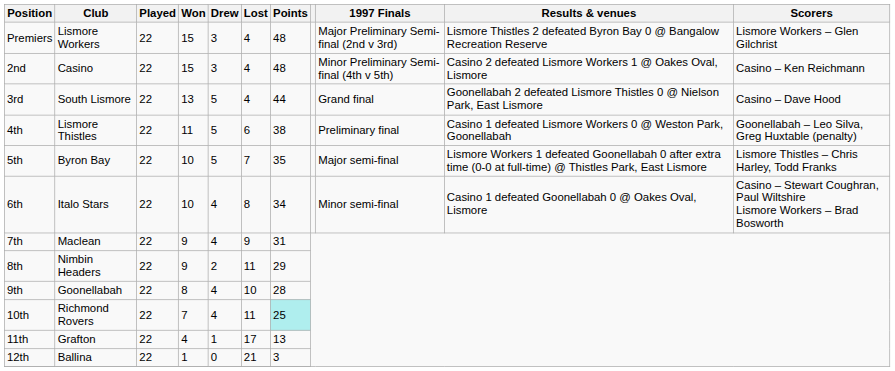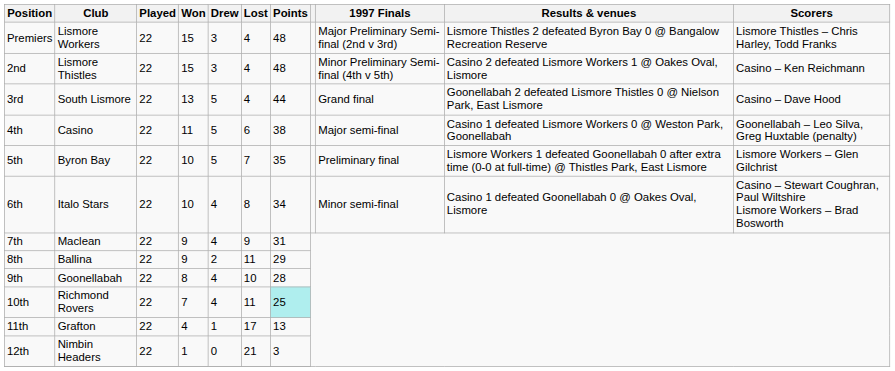 <table class="wikitable">
 <tr>
 <th>Position</th>
 <th>Club</th>
 <th>Played</th>
 <th>Won</th>
 <th>Drew</th>
 <th>Lost</th>
 <th>Points</th>
 <th></th>
 <th>1997 Finals</th>
 <th>Results & venues</th>
 <th>Scorers</th>
 </tr>
 <tr>
 <td>Premiers</td>
 <td>Lismore Workers</td>
 <td>22</td>
 <td>15</td>
 <td>3</td>
 <td>4</td>
 <td>48</td>
 <td></td>
 <td>Major Preliminary Semi-final (2nd v 3rd)</td>
 <td>Lismore Thistles 2 defeated Byron Bay 0 @ Bangalow Recreation Reserve</td>
-<td>Lismore Workers – Glen Gilchrist</td>
+<td>Lismore Thistles – Chris Harley, Todd Franks</td>
 </tr>
 <tr>
 <td>2nd</td>
-<td>Casino</td>
+<td>Lismore Thistles</td>
 <td>22</td>
 <td>15</td>
 <td>3</td>
 <td>4</td>
 <td>48</td>
 <td></td>
 <td>Minor Preliminary Semi-final (4th v 5th)</td>
 <td>Casino 2 defeated Lismore Workers 1 @ Oakes Oval, Lismore</td>
 <td>Casino – Ken Reichmann</td>
 </tr>
 <tr>
 <td>3rd</td>
 <td>South Lismore</td>
 <td>22</td>
 <td>13</td>
 <td>5</td>
 <td>4</td>
 <td>44</td>
 <td></td>
 <td>Grand final</td>
 <td>Goonellabah 2 defeated Lismore Thistles 0 @ Nielson Park, East Lismore</td>
 <td>Casino – Dave Hood</td>
 </tr>
 <tr>
 <td>4th</td>
-<td>Lismore Thistles</td>
+<td>Casino</td>
 <td>22</td>
 <td>11</td>
 <td>5</td>
 <td>6</td>
 <td>38</td>
 <td></td>
-<td>Preliminary final</td>
+<td>Major semi-final</td>
 <td>Casino 1 defeated Lismore Workers 0 @ Weston Park, Goonellabah</td>
 <td>Goonellabah – Leo Silva, Greg Huxtable (penalty)</td>
 </tr>
 <tr>
 <td>5th</td>
 <td>Byron Bay</td>
 <td>22</td>
 <td>10</td>
 <td>5</td>
 <td>7</td>
 <td>35</td>
 <td></td>
-<td>Major semi-final</td>
+<td>Preliminary final</td>
 <td>Lismore Workers 1 defeated Goonellabah 0 after extra time (0-0 at full-time) @ Thistles Park, East Lismore</td>
-<td>Lismore Thistles – Chris Harley, Todd Franks</td>
+<td>Lismore Workers – Glen Gilchrist</td>
 </tr>
 <tr>
 <td>6th</td>
 <td>Italo Stars</td>
 <td>22</td>
 <td>10</td>
 <td>4</td>
 <td>8</td>
 <td>34</td>
 <td></td>
 <td>Minor semi-final</td>
 <td>Casino 1 defeated Goonellabah 0 @ Oakes Oval, Lismore</td>
 <td>Casino – Stewart Coughran, Paul Wiltshire<br>Lismore Workers – Brad Bosworth</td>
 </tr>
 <tr>
 <td>7th</td>
 <td>Maclean</td>
 <td>22</td>
 <td>9</td>
 <td>4</td>
 <td>9</td>
 <td>31</td>
 </tr>
 <tr>
 <td>8th</td>
-<td>Nimbin Headers</td>
+<td>Ballina</td>
 <td>22</td>
 <td>9</td>
 <td>2</td>
 <td>11</td>
 <td>29</td>
 </tr>
 <tr>
 <td>9th</td>
 <td>Goonellabah</td>
 <td>22</td>
 <td>8</td>
 <td>4</td>
 <td>10</td>
 <td>28</td>
 </tr>
 <tr>
 <td>10th</td>
 <td>Richmond Rovers</td>
 <td>22</td>
 <td>7</td>
 <td>4</td>
 <td>11</td>
 <td style="background: paleturquoise;">25</td>
 </tr>
 <tr>
 <td>11th</td>
 <td>Grafton</td>
 <td>22</td>
 <td>4</td>
 <td>1</td>
 <td>17</td>
 <td>13</td>
 </tr>
 <tr>
 <td>12th</td>
-<td>Ballina</td>
+<td>Nimbin Headers</td>
 <td>22</td>
 <td>1</td>
 <td>0</td>
 <td>21</td>
 <td>3</td>
 </tr>
 <tr>
 </tr>
 </table>
